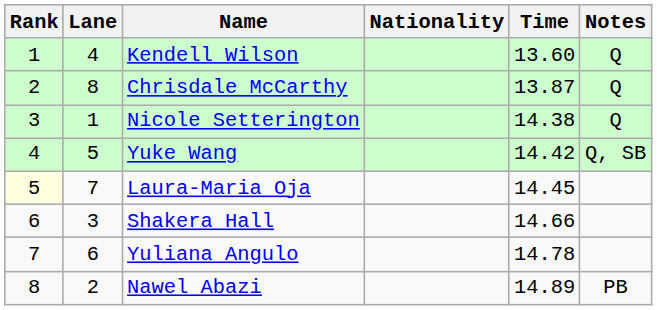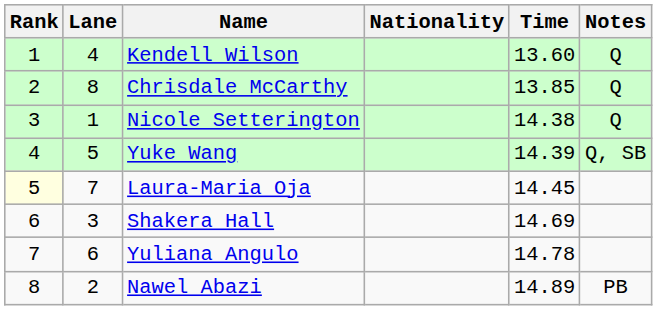 <table class="wikitable sortable" style="text-align:center">
 <tr>
 <th>Rank</th>
 <th>Lane</th>
 <th>Name</th>
 <th>Nationality</th>
 <th>Time</th>
 <th>Notes</th>
 </tr>
 <tr bgcolor=ccffcc>
 <td align=center>1</td>
 <td align=center>4</td>
 <td align=left><a href='#'>Kendell Wilson</a></td>
 <td align=left></td>
 <td>13.60</td>
 <td>Q</td>
 </tr>
 <tr bgcolor=ccffcc>
 <td align=center>2</td>
 <td align=center>8</td>
 <td align=left><a href='#'>Chrisdale McCarthy</a></td>
 <td align=left></td>
-<td>13.87</td>
+<td>13.85</td>
 <td>Q</td>
 </tr>
 <tr bgcolor=ccffcc>
 <td align=center>3</td>
 <td align=center>1</td>
 <td align=left><a href='#'>Nicole Setterington</a></td>
 <td align=left></td>
 <td>14.38</td>
 <td>Q</td>
 </tr>
 <tr bgcolor=ccffcc>
 <td align=center>4</td>
 <td align=center>5</td>
 <td align=left><a href='#'>Yuke Wang</a></td>
 <td align=left></td>
-<td>14.42</td>
+<td>14.39</td>
 <td>Q, SB</td>
 </tr>
 <tr>
 <td align=center style="background: lightyellow;">5</td>
 <td align=center>7</td>
 <td align=left><a href='#'>Laura-Maria Oja</a></td>
 <td align=left></td>
 <td>14.45</td>
 <td></td>
 </tr>
 <tr>
 <td align=center>6</td>
 <td align=center>3</td>
 <td align=left><a href='#'>Shakera Hall</a></td>
 <td align=left></td>
-<td>14.66</td>
+<td>14.69</td>
 <td></td>
 </tr>
 <tr>
 <td align=center>7</td>
 <td align=center>6</td>
 <td align=left><a href='#'>Yuliana Angulo</a></td>
 <td align=left></td>
 <td>14.78</td>
 <td></td>
 </tr>
 <tr>
 <td align=center>8</td>
 <td align=center>2</td>
 <td align=left><a href='#'>Nawel Abazi</a></td>
 <td align=left></td>
 <td>14.89</td>
 <td>PB</td>
 </tr>
 </table>
